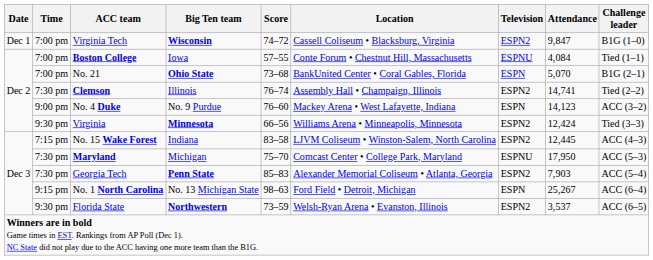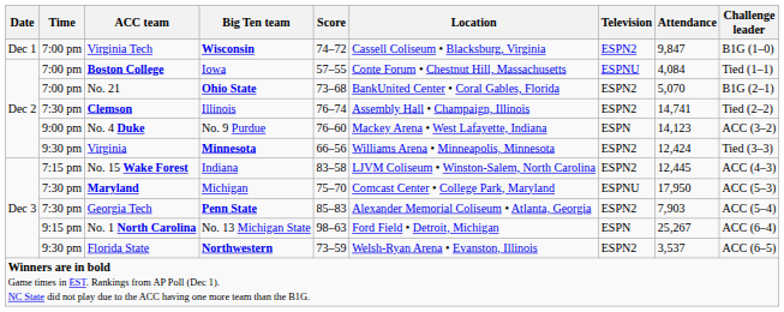 <table class="wikitable" style="font-size: 95%">
 <tr>
 <th>Date</th>
 <th>Time</th>
 <th>ACC team</th>
 <th>Big Ten team</th>
 <th>Score</th>
 <th>Location</th>
 <th>Television</th>
 <th>Attendance</th>
 <th>Challenge<br>leader</th>
 </tr>
 <tr>
 <td>Dec 1</td>
 <td>7:00 pm</td>
 <td><a href='#'>Virginia Tech</a></td>
 <td><strong><a href='#'>Wisconsin</a></strong></td>
 <td>74–72</td>
 <td><a href='#'>Cassell Coliseum</a> • <a href='#'>Blacksburg, Virginia</a></td>
 <td><a href='#'>ESPN2</a></td>
 <td>9,847</td>
 <td>B1G (1–0)</td>
 </tr>
 <tr>
 <td rowspan=5>Dec 2</td>
 <td>7:00 pm</td>
 <td><strong><a href='#'>Boston College</a></strong></td>
 <td><a href='#'>Iowa</a></td>
 <td>57–55</td>
 <td><a href='#'>Conte Forum</a> • <a href='#'>Chestnut Hill, Massachusetts</a></td>
 <td><a href='#'>ESPNU</a></td>
 <td>4,084</td>
 <td>Tied (1–1)</td>
 </tr>
 <tr>
 <td>7:00 pm</td>
 <td>No. 21 </td>
 <td><strong><a href='#'>Ohio State</a></strong></td>
 <td>73–68</td>
 <td><a href='#'>BankUnited Center</a> • <a href='#'>Coral Gables, Florida</a></td>
-<td><a href='#'>ESPN</a></td>
+<td>ESPN2</td>
 <td>5,070</td>
 <td>B1G (2–1)</td>
 </tr>
 <tr>
 <td>7:30 pm</td>
 <td><strong><a href='#'>Clemson</a></strong></td>
 <td><a href='#'>Illinois</a></td>
 <td>76–74</td>
 <td><a href='#'>Assembly Hall</a> • <a href='#'>Champaign, Illinois</a></td>
 <td>ESPN2</td>
 <td>14,741</td>
 <td>Tied (2–2)</td>
 </tr>
 <tr>
 <td>9:00 pm</td>
 <td>No. 4 <strong><a href='#'>Duke</a></strong></td>
 <td>No. 9 <a href='#'>Purdue</a></td>
 <td>76–60</td>
 <td><a href='#'>Mackey Arena</a> • <a href='#'>West Lafayette, Indiana</a></td>
 <td>ESPN</td>
 <td>14,123</td>
 <td>ACC (3–2)</td>
 </tr>
 <tr>
 <td>9:30 pm</td>
 <td><a href='#'>Virginia</a></td>
 <td><strong><a href='#'>Minnesota</a></strong></td>
 <td>66–56</td>
 <td><a href='#'>Williams Arena</a> • <a href='#'>Minneapolis, Minnesota</a></td>
 <td>ESPN2</td>
 <td>12,424</td>
 <td>Tied (3–3)</td>
 </tr>
 <tr>
 <td rowspan=5>Dec 3</td>
 <td>7:15 pm</td>
 <td>No. 15 <strong><a href='#'>Wake Forest</a></strong></td>
 <td><a href='#'>Indiana</a></td>
 <td>83–58</td>
 <td><a href='#'>LJVM Coliseum</a> • <a href='#'>Winston-Salem, North Carolina</a></td>
 <td>ESPN2</td>
 <td>12,445</td>
 <td>ACC (4–3)</td>
 </tr>
 <tr>
 <td>7:30 pm</td>
 <td><strong><a href='#'>Maryland</a></strong></td>
 <td><a href='#'>Michigan</a></td>
 <td>75–70</td>
 <td><a href='#'>Comcast Center</a> • <a href='#'>College Park, Maryland</a></td>
 <td>ESPNU</td>
 <td>17,950</td>
 <td>ACC (5–3)</td>
 </tr>
 <tr>
 <td>7:30 pm</td>
 <td><a href='#'>Georgia Tech</a></td>
 <td><strong><a href='#'>Penn State</a></strong></td>
 <td>85–83</td>
 <td><a href='#'>Alexander Memorial Coliseum</a> • <a href='#'>Atlanta, Georgia</a></td>
 <td>ESPN2</td>
 <td>7,903</td>
 <td>ACC (5–4)</td>
 </tr>
 <tr>
 <td>9:15 pm</td>
 <td>No. 1 <strong><a href='#'>North Carolina</a></strong></td>
 <td>No. 13 <a href='#'>Michigan State</a></td>
 <td>98–63</td>
 <td><a href='#'>Ford Field</a> • <a href='#'>Detroit, Michigan</a></td>
 <td>ESPN</td>
 <td>25,267</td>
 <td>ACC (6–4)</td>
 </tr>
 <tr>
 <td>9:30 pm</td>
 <td><a href='#'>Florida State</a></td>
 <td><strong><a href='#'>Northwestern</a></strong></td>
 <td>73–59</td>
 <td><a href='#'>Welsh-Ryan Arena</a> • <a href='#'>Evanston, Illinois</a></td>
 <td>ESPN2</td>
 <td>3,537</td>
 <td>ACC (6–5)</td>
 </tr>
 <tr>
 <td colspan=9><strong>Winners are in bold</strong><br><small>Game times in <a href='#'>EST</a>. Rankings from AP Poll (Dec 1).<br><a href='#'>NC State</a> did not play due to the ACC having one more team than the B1G.</small></td>
 </tr>
 </table>
